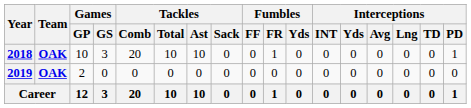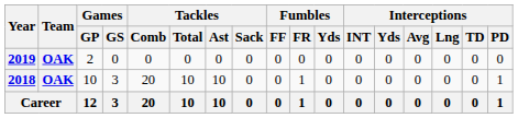 <table class=wikitable style="text-align:center;">
 <tr>
 <th rowspan="2">Year</th>
 <th rowspan="2">Team</th>
 <th colspan="2">Games</th>
 <th colspan="4">Tackles</th>
 <th colspan="3">Fumbles</th>
 <th colspan="6">Interceptions</th>
 </tr>
 <tr>
 <th>GP</th>
 <th>GS</th>
 <th>Comb</th>
 <th>Total</th>
 <th>Ast</th>
 <th>Sack</th>
 <th>FF</th>
 <th>FR</th>
 <th>Yds</th>
 <th>INT</th>
 <th>Yds</th>
 <th>Avg</th>
 <th>Lng</th>
 <th>TD</th>
 <th>PD</th>
 </tr>
 <tr>
+<th><a href='#'>2019</a></th>
+<th><a href='#'>OAK</a></th>
+<td>2</td>
+<td>0</td>
+<td>0</td>
+<td>0</td>
+<td>0</td>
+<td>0</td>
+<td>0</td>
+<td>0</td>
+<td>0</td>
+<td>0</td>
+<td>0</td>
+<td>0</td>
+<td>0</td>
+<td>0</td>
+<td>0</td>
+</tr>
+<tr>
 <th><a href='#'>2018</a></th>
 <th><a href='#'>OAK</a></th>
 <td>10</td>
 <td>3</td>
 <td>20</td>
 <td>10</td>
 <td>10</td>
 <td>0</td>
 <td>0</td>
 <td>1</td>
 <td>0</td>
 <td>0</td>
 <td>0</td>
 <td>0</td>
 <td>0</td>
 <td>0</td>
 <td>1</td>
-</tr>
-<tr>
-<th><a href='#'>2019</a></th>
-<th><a href='#'>OAK</a></th>
-<td>2</td>
-<td>0</td>
-<td>0</td>
-<td>0</td>
-<td>0</td>
-<td>0</td>
-<td>0</td>
-<td>0</td>
-<td>0</td>
-<td>0</td>
-<td>0</td>
-<td>0</td>
-<td>0</td>
-<td>0</td>
-<td>0</td>
 </tr>
 <tr>
 <th colspan="2">Career</th>
 <th>12</th>
 <th>3</th>
 <th>20</th>
 <th>10</th>
 <th>10</th>
 <th>0</th>
 <th>0</th>
 <th>1</th>
 <th>0</th>
 <th>0</th>
 <th>0</th>
 <th>0</th>
 <th>0</th>
 <th>0</th>
 <th>1</th>
 </tr>
 </table>
